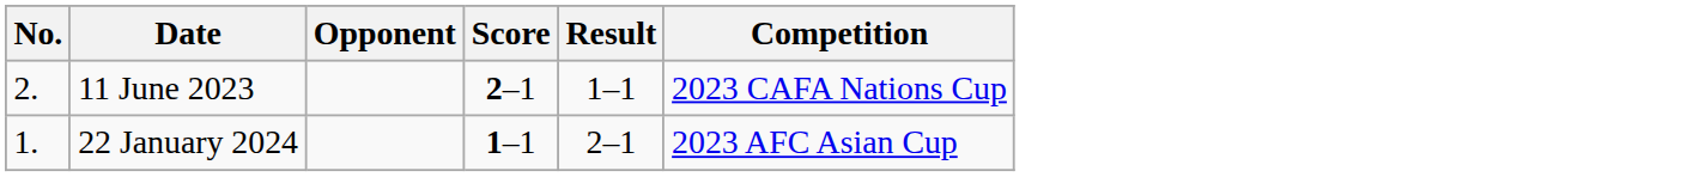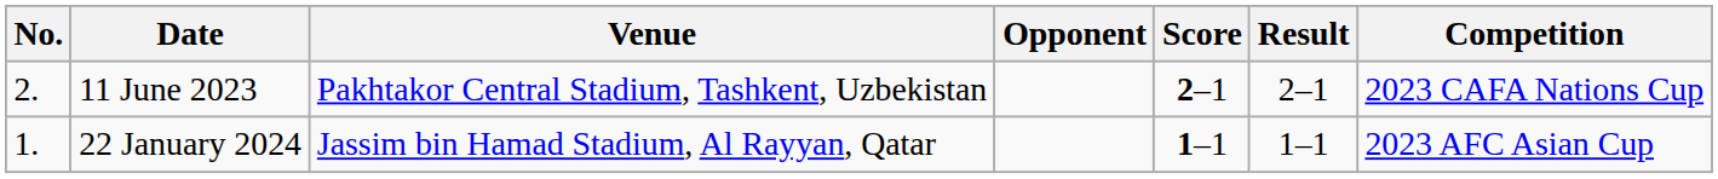 <table class="wikitable" style="font-size:95%;">
 <tr>
 <th>No.</th>
 <th>Date</th>
+<th>Venue</th>
 <th>Opponent</th>
 <th>Score</th>
 <th>Result</th>
 <th>Competition</th>
 </tr>
 <tr>
 <td>2.</td>
 <td>11 June 2023</td>
+<td><a href='#'>Pakhtakor Central Stadium</a>, <a href='#'>Tashkent</a>, Uzbekistan</td>
 <td></td>
 <td align=center><strong>2</strong>–1</td>
-<td align=center>1–1</td>
+<td align=center>2–1</td>
 <td><a href='#'>2023 CAFA Nations Cup</a></td>
 </tr>
 <tr>
 <td>1.</td>
 <td>22 January 2024</td>
+<td><a href='#'>Jassim bin Hamad Stadium</a>, <a href='#'>Al Rayyan</a>, Qatar</td>
 <td></td>
 <td align=center><strong>1</strong>–1</td>
-<td align=center>2–1</td>
+<td align=center>1–1</td>
 <td><a href='#'>2023 AFC Asian Cup</a></td>
 </tr>
 </table>
